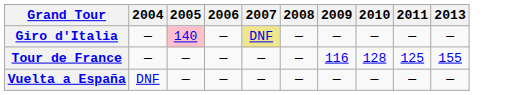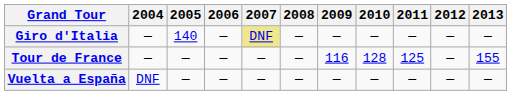 <table class="wikitable plainrowheaders">
 <tr>
 <th scope="col"><a href='#'>Grand Tour</a></th>
 <th scope="col">2004</th>
 <th scope="col">2005</th>
 <th scope="col">2006</th>
 <th scope="col">2007</th>
 <th scope="col">2008</th>
 <th scope="col">2009</th>
 <th scope="col">2010</th>
 <th scope="col">2011</th>
+<th scope="col">2012</th>
 <th scope="col">2013</th>
 </tr>
 <tr style="text-align:center;">
 <th scope="row"> <a href='#'>Giro d'Italia</a></th>
 <td>—</td>
-<td style="background: pink;"><a href='#'>140</a></td>
+<td><a href='#'>140</a></td>
 <td>—</td>
 <td style="background: khaki;"><a href='#'>DNF</a></td>
+<td>—</td>
 <td>—</td>
 <td>—</td>
 <td>—</td>
 <td>—</td>
 <td>—</td>
 </tr>
 <tr style="text-align:center;">
 <th scope="row"> <a href='#'>Tour de France</a></th>
 <td>—</td>
 <td>—</td>
 <td>—</td>
 <td>—</td>
 <td>—</td>
 <td><a href='#'>116</a></td>
 <td><a href='#'>128</a></td>
 <td><a href='#'>125</a></td>
+<td>—</td>
 <td><a href='#'>155</a></td>
 </tr>
 <tr style="text-align:center;">
 <th scope="row"> <a href='#'>Vuelta a España</a></th>
 <td><a href='#'>DNF</a></td>
 <td>—</td>
 <td>—</td>
 <td>—</td>
 <td>—</td>
 <td>—</td>
 <td>—</td>
 <td>—</td>
 <td>—</td>
+<td>—</td>
 </tr>
 </table>
